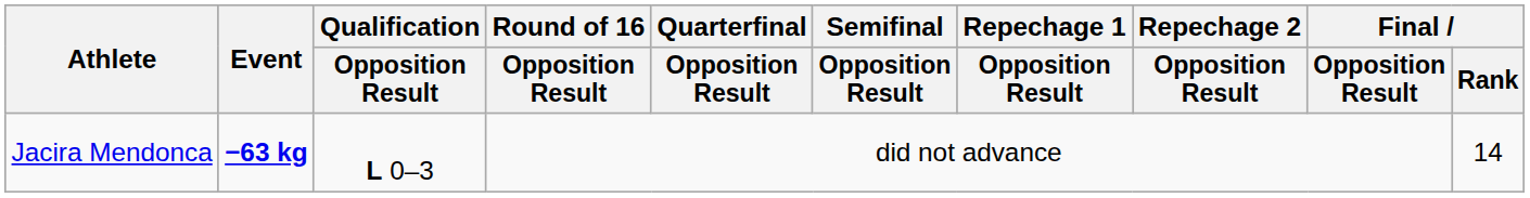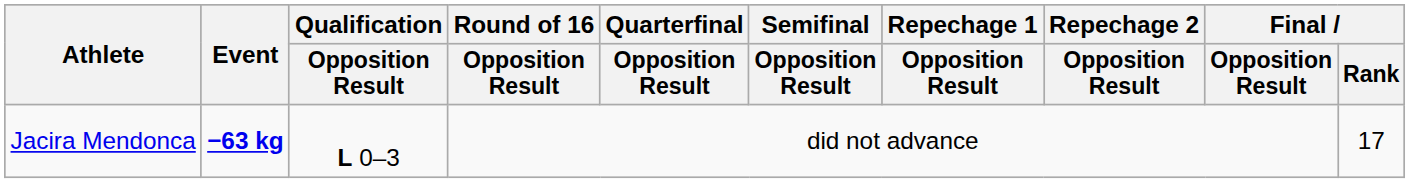 <table class="wikitable" style="font-size:90%">
 <tr>
 <th rowspan="2">Athlete</th>
 <th rowspan="2">Event</th>
 <th>Qualification</th>
 <th>Round of 16</th>
 <th>Quarterfinal</th>
 <th>Semifinal</th>
 <th>Repechage 1</th>
 <th>Repechage 2</th>
 <th colspan=2>Final / </th>
 </tr>
 <tr style="font-size: 95%">
 <th>Opposition<br>Result</th>
 <th>Opposition<br>Result</th>
 <th>Opposition<br>Result</th>
 <th>Opposition<br>Result</th>
 <th>Opposition<br>Result</th>
 <th>Opposition<br>Result</th>
 <th>Opposition<br>Result</th>
 <th>Rank</th>
 </tr>
 <tr align=center>
 <td align=left><a href='#'>Jacira Mendonca</a></td>
 <td align=left><strong><a href='#'>−63 kg</a></strong></td>
 <td><br><strong>L</strong> 0–3 <sup> </sup></td>
 <td colspan=6>did not advance</td>
-<td>14</td>
+<td>17</td>
 </tr>
 </table>
